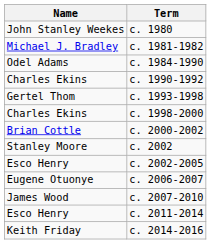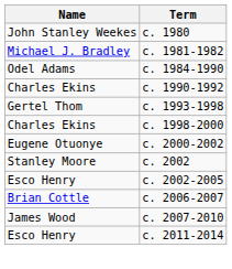 <table class="wikitable">
 <tr>
 <th>Name</th>
 <th>Term</th>
 </tr>
 <tr>
 <td>John Stanley Weekes</td>
 <td>c. 1980</td>
 </tr>
 <tr>
 <td><a href='#'>Michael J. Bradley</a></td>
 <td>c. 1981-1982</td>
 </tr>
 <tr>
 <td>Odel Adams</td>
 <td>c. 1984-1990</td>
 </tr>
 <tr>
 <td>Charles Ekins</td>
 <td>c. 1990-1992</td>
 </tr>
 <tr>
 <td>Gertel Thom</td>
 <td>c. 1993-1998</td>
 </tr>
 <tr>
 <td>Charles Ekins</td>
 <td>c. 1998-2000</td>
 </tr>
 <tr>
-<td><a href='#'>Brian Cottle</a></td>
+<td>Eugene Otuonye</td>
 <td>c. 2000-2002</td>
 </tr>
 <tr>
 <td>Stanley Moore</td>
 <td>c. 2002</td>
 </tr>
 <tr>
 <td>Esco Henry</td>
 <td>c. 2002-2005</td>
 </tr>
 <tr>
-<td>Eugene Otuonye</td>
+<td><a href='#'>Brian Cottle</a></td>
 <td>c. 2006-2007</td>
 </tr>
 <tr>
 <td>James Wood</td>
 <td>c. 2007-2010</td>
 </tr>
 <tr>
 <td>Esco Henry</td>
 <td>c. 2011-2014</td>
 </tr>
-<tr>
-<td>Keith Friday</td>
-<td>c. 2014-2016</td>
-</tr>
 </table>
